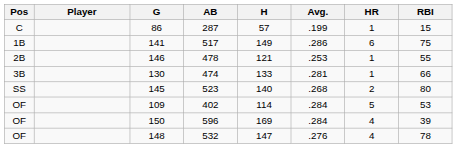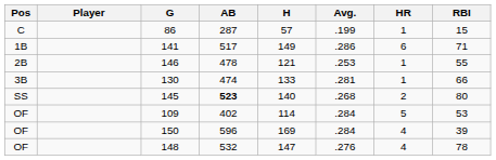 <table class="wikitable sortable">
 <tr>
 <th bgcolor="#DDDDFF" width="5%">Pos</th>
 <th bgcolor="#DDDDFF" width="16%">Player</th>
 <th bgcolor="#DDDDFF" width="9%">G</th>
 <th bgcolor="#DDDDFF" width="9%">AB</th>
 <th bgcolor="#DDDDFF" width="9%">H</th>
 <th bgcolor="#DDDDFF" width="9%">Avg.</th>
 <th bgcolor="#DDDDFF" width="9%">HR</th>
 <th bgcolor="#DDDDFF" width="9%">RBI</th>
 </tr>
 <tr align="center">
 <td>C</td>
 <td></td>
 <td>86</td>
 <td>287</td>
 <td>57</td>
 <td>.199</td>
 <td>1</td>
 <td>15</td>
 </tr>
 <tr align="center">
 <td>1B</td>
 <td></td>
 <td>141</td>
 <td>517</td>
 <td>149</td>
 <td>.286</td>
 <td>6</td>
-<td>75</td>
+<td>71</td>
 </tr>
 <tr align="center">
 <td>2B</td>
 <td></td>
 <td>146</td>
 <td>478</td>
 <td>121</td>
 <td>.253</td>
 <td>1</td>
 <td>55</td>
 </tr>
 <tr align="center">
 <td>3B</td>
 <td></td>
 <td>130</td>
 <td>474</td>
 <td>133</td>
 <td>.281</td>
 <td>1</td>
 <td>66</td>
 </tr>
 <tr align="center">
 <td>SS</td>
 <td></td>
 <td>145</td>
-<td>523</td>
+<td><strong>523</strong></td>
 <td>140</td>
 <td>.268</td>
 <td>2</td>
 <td>80</td>
 </tr>
 <tr align="center">
 <td>OF</td>
 <td></td>
 <td>109</td>
 <td>402</td>
 <td>114</td>
 <td>.284</td>
 <td>5</td>
 <td>53</td>
 </tr>
 <tr align="center">
 <td>OF</td>
 <td></td>
 <td>150</td>
 <td>596</td>
 <td>169</td>
 <td>.284</td>
 <td>4</td>
 <td>39</td>
 </tr>
 <tr align="center">
 <td>OF</td>
 <td></td>
 <td>148</td>
 <td>532</td>
 <td>147</td>
 <td>.276</td>
 <td>4</td>
 <td>78</td>
 </tr>
 </table>
